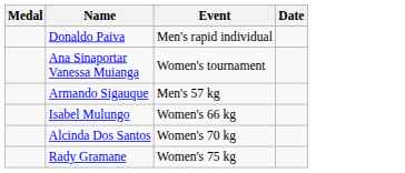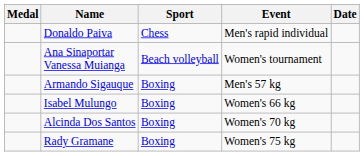 <table class="wikitable sortable" style="font-size:95%">
 <tr>
 <th>Medal</th>
 <th>Name</th>
+<th>Sport</th>
 <th>Event</th>
 <th>Date</th>
 </tr>
 <tr>
 <td></td>
 <td><a href='#'>Donaldo Paiva</a></td>
+<td><a href='#'>Chess</a></td>
 <td>Men's rapid individual</td>
 <td></td>
 </tr>
 <tr>
 <td></td>
 <td><a href='#'>Ana Sinaportar</a><br><a href='#'>Vanessa Muianga</a></td>
+<td><a href='#'>Beach volleyball</a></td>
 <td>Women's tournament</td>
 <td></td>
 </tr>
 <tr>
 <td></td>
 <td><a href='#'>Armando Sigauque</a></td>
+<td><a href='#'>Boxing</a></td>
 <td>Men's 57 kg</td>
 <td></td>
 </tr>
 <tr>
 <td></td>
 <td><a href='#'>Isabel Mulungo</a></td>
+<td><a href='#'>Boxing</a></td>
 <td>Women's 66 kg</td>
 <td></td>
 </tr>
 <tr>
 <td></td>
 <td><a href='#'>Alcinda Dos Santos</a></td>
+<td><a href='#'>Boxing</a></td>
 <td>Women's 70 kg</td>
 <td></td>
 </tr>
 <tr>
 <td></td>
 <td><a href='#'>Rady Gramane</a></td>
+<td><a href='#'>Boxing</a></td>
 <td>Women's 75 kg</td>
 <td></td>
 </tr>
 </table>
